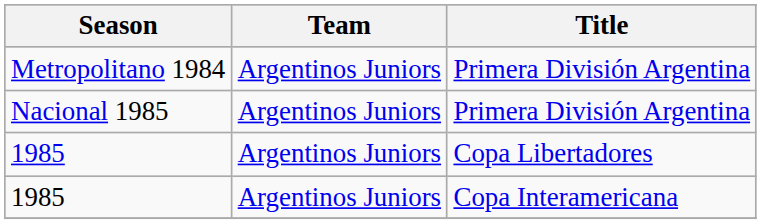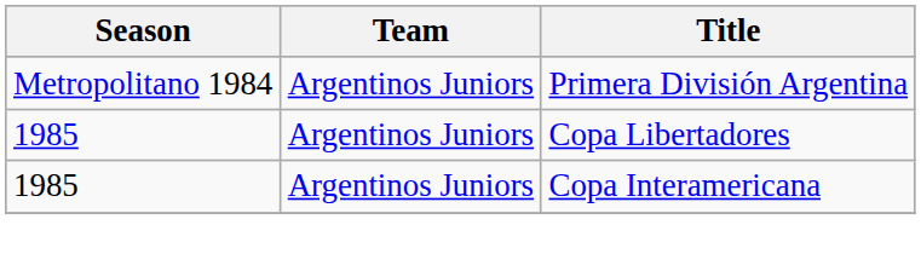 <table class="wikitable">
 <tr>
 <th>Season</th>
 <th>Team</th>
 <th>Title</th>
 </tr>
 <tr>
 <td><a href='#'>Metropolitano</a> 1984</td>
-<td><a href='#'>Argentinos Juniors</a></td>
-<td><a href='#'>Primera División Argentina</a></td>
-</tr>
-<tr>
-<td><a href='#'>Nacional</a> 1985</td>
 <td><a href='#'>Argentinos Juniors</a></td>
 <td><a href='#'>Primera División Argentina</a></td>
 </tr>
 <tr>
 <td><a href='#'>1985</a></td>
 <td><a href='#'>Argentinos Juniors</a></td>
 <td><a href='#'>Copa Libertadores</a></td>
 </tr>
 <tr>
 <td>1985</td>
 <td><a href='#'>Argentinos Juniors</a></td>
 <td><a href='#'>Copa Interamericana</a></td>
 </tr>
 <tr>
 </tr>
 </table>
